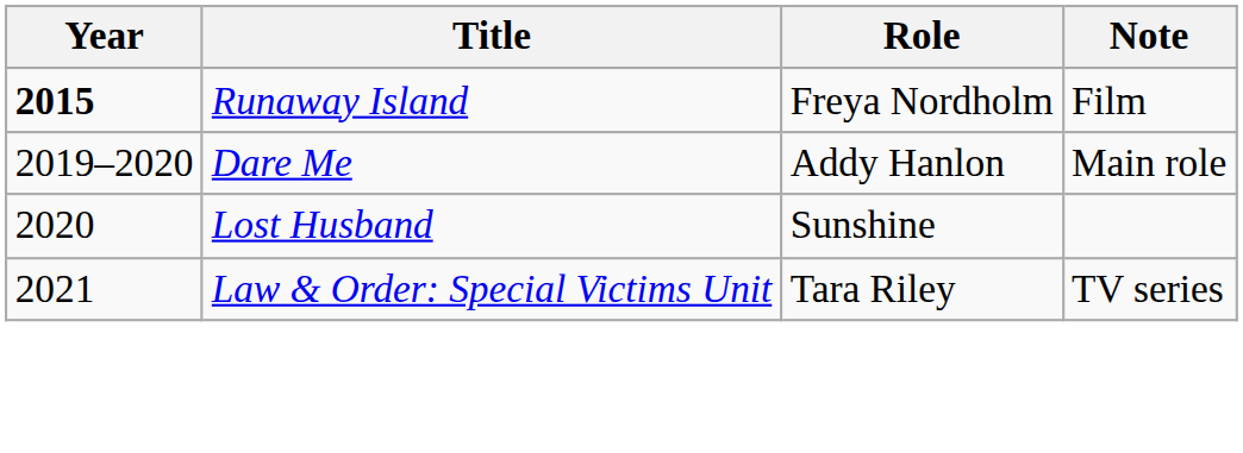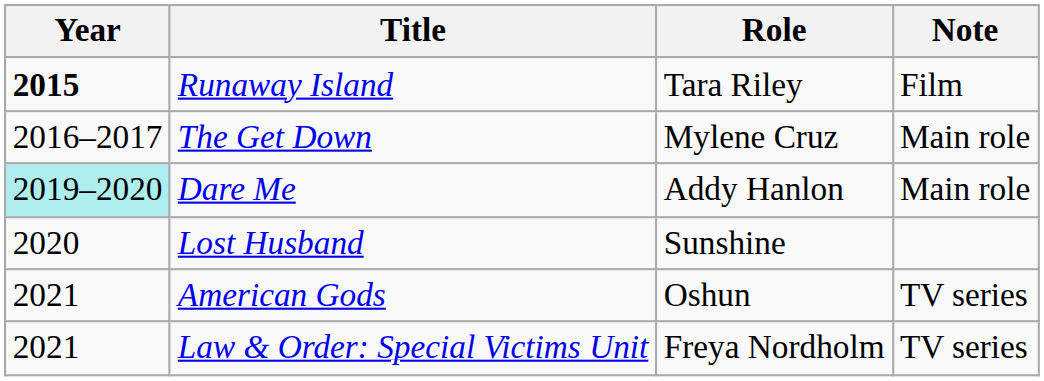 <table class="wikitable sortable">
 <tr>
 <th>Year</th>
 <th>Title</th>
 <th>Role</th>
 <th class="unsortable">Note</th>
 </tr>
 <tr>
 <td><strong>2015</strong></td>
 <td><em><a href='#'>Runaway Island</a></em></td>
-<td>Freya Nordholm</td>
+<td>Tara Riley</td>
 <td>Film</td>
 </tr>
 <tr>
-<td>2019–2020</td>
+<td>2016–2017</td>
+<td><em><a href='#'>The Get Down</a></em></td>
+<td>Mylene Cruz</td>
+<td>Main role</td>
+</tr>
+<tr>
+<td style="background: paleturquoise;">2019–2020</td>
 <td><em><a href='#'>Dare Me</a></em></td>
 <td>Addy Hanlon</td>
 <td>Main role</td>
 </tr>
 <tr>
 <td>2020</td>
 <td><em><a href='#'>Lost Husband</a></em></td>
 <td>Sunshine</td>
 <td></td>
 </tr>
 <tr>
 <td>2021</td>
+<td><em><a href='#'>American Gods</a></em></td>
+<td>Oshun</td>
+<td>TV series</td>
+</tr>
+<tr>
+<td>2021</td>
 <td><em><a href='#'>Law & Order: Special Victims Unit</a></em></td>
-<td>Tara Riley</td>
+<td>Freya Nordholm</td>
 <td>TV series</td>
 </tr>
 </table>
